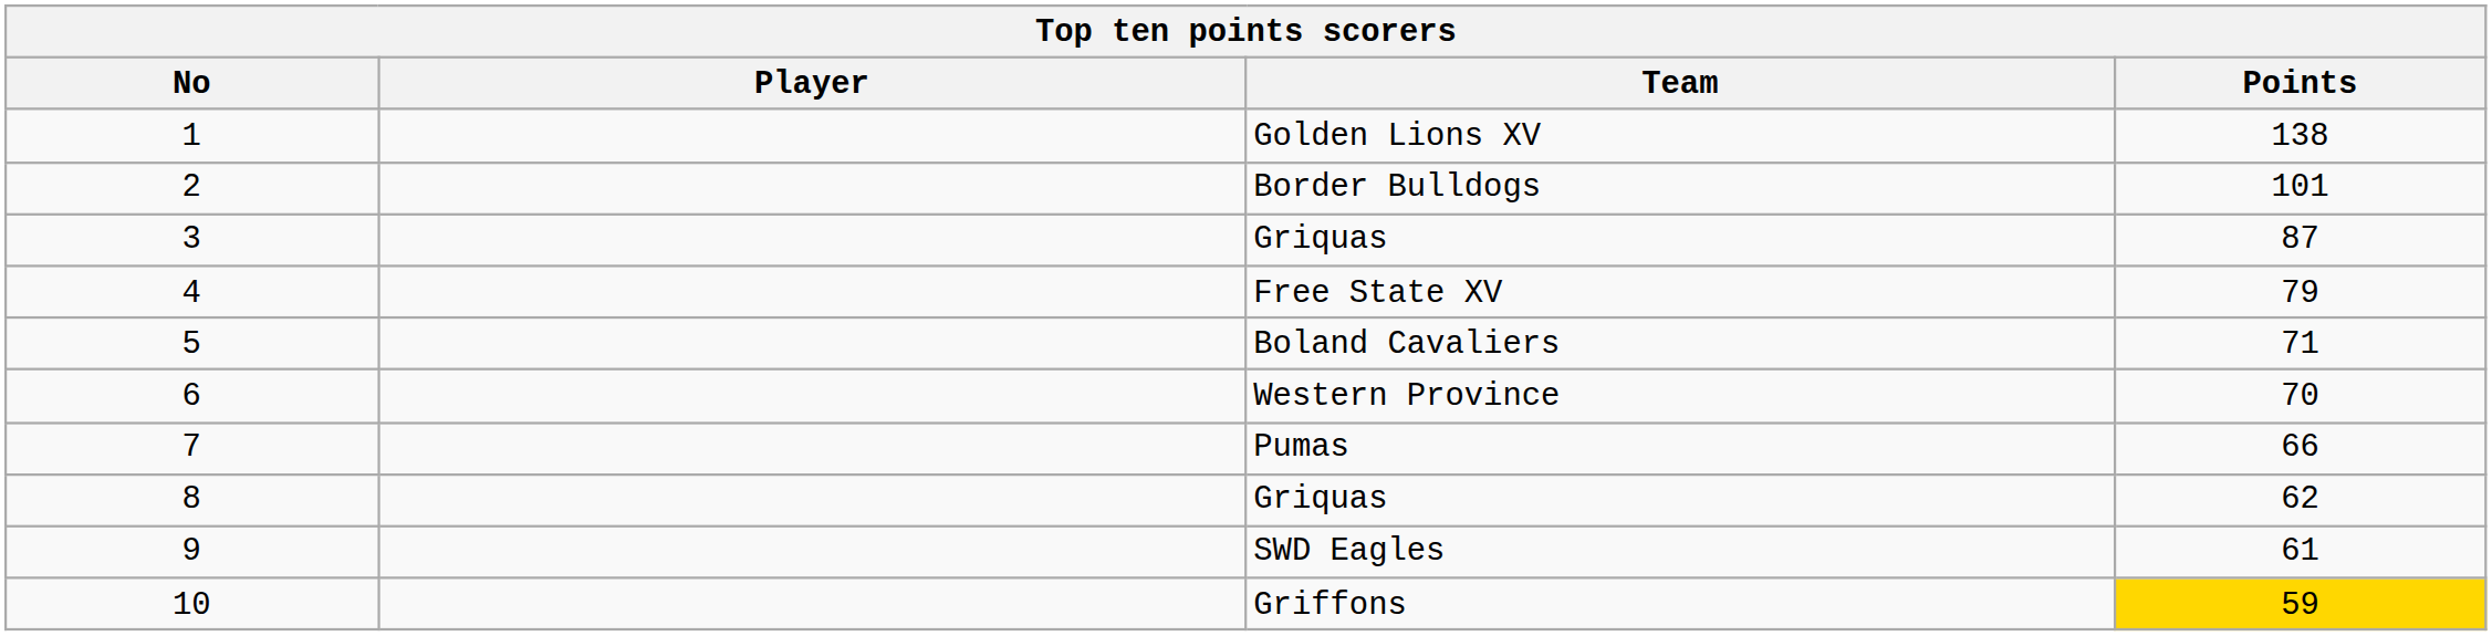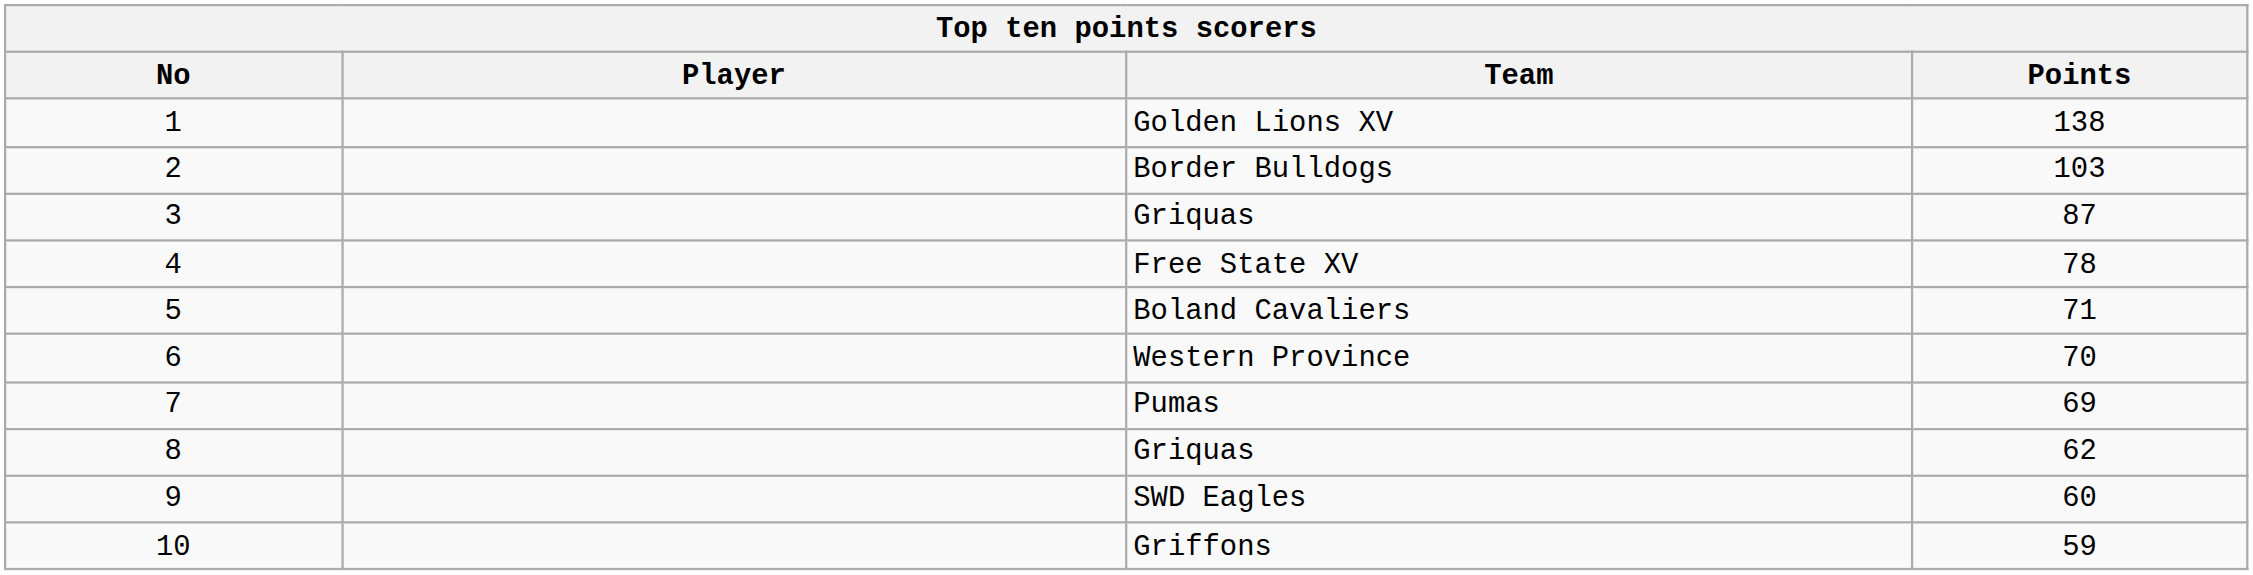 <table class="wikitable collapsible sortable" style="text-align:left; font-size:100%; width:80%;">
 <tr>
 <th colspan="100%">Top ten points scorers</th>
 </tr>
 <tr>
 <th style="width:15%;">No</th>
 <th style="width:35%;">Player</th>
 <th style="width:35%;">Team</th>
 <th style="width:15%;">Points<br></th>
 </tr>
 <tr>
 <td style="text-align:center;">1</td>
 <td></td>
 <td>Golden Lions XV</td>
 <td style="text-align:center;">138</td>
 </tr>
 <tr>
 <td style="text-align:center;">2</td>
 <td></td>
 <td>Border Bulldogs</td>
-<td style="text-align:center;">101</td>
+<td style="text-align:center;">103</td>
 </tr>
 <tr>
 <td style="text-align:center;">3</td>
 <td></td>
 <td>Griquas</td>
 <td style="text-align:center;">87</td>
 </tr>
 <tr>
 <td style="text-align:center;">4</td>
 <td></td>
 <td>Free State XV</td>
-<td style="text-align:center;">79</td>
+<td style="text-align:center;">78</td>
 </tr>
 <tr>
 <td style="text-align:center;">5</td>
 <td></td>
 <td>Boland Cavaliers</td>
 <td style="text-align:center;">71</td>
 </tr>
 <tr>
 <td style="text-align:center;">6</td>
 <td></td>
 <td>Western Province</td>
 <td style="text-align:center;">70</td>
 </tr>
 <tr>
 <td style="text-align:center;">7</td>
 <td></td>
 <td>Pumas</td>
-<td style="text-align:center;">66</td>
+<td style="text-align:center;">69</td>
 </tr>
 <tr>
 <td style="text-align:center;">8</td>
 <td></td>
 <td>Griquas</td>
 <td style="text-align:center;">62</td>
 </tr>
 <tr>
 <td style="text-align:center;">9</td>
 <td></td>
 <td>SWD Eagles</td>
-<td style="text-align:center;">61</td>
+<td style="text-align:center;">60</td>
 </tr>
 <tr>
 <td style="text-align:center;">10</td>
 <td></td>
 <td>Griffons</td>
-<td style="background: gold; text-align:center;">59</td>
+<td style="text-align:center;">59</td>
 </tr>
 </table>
